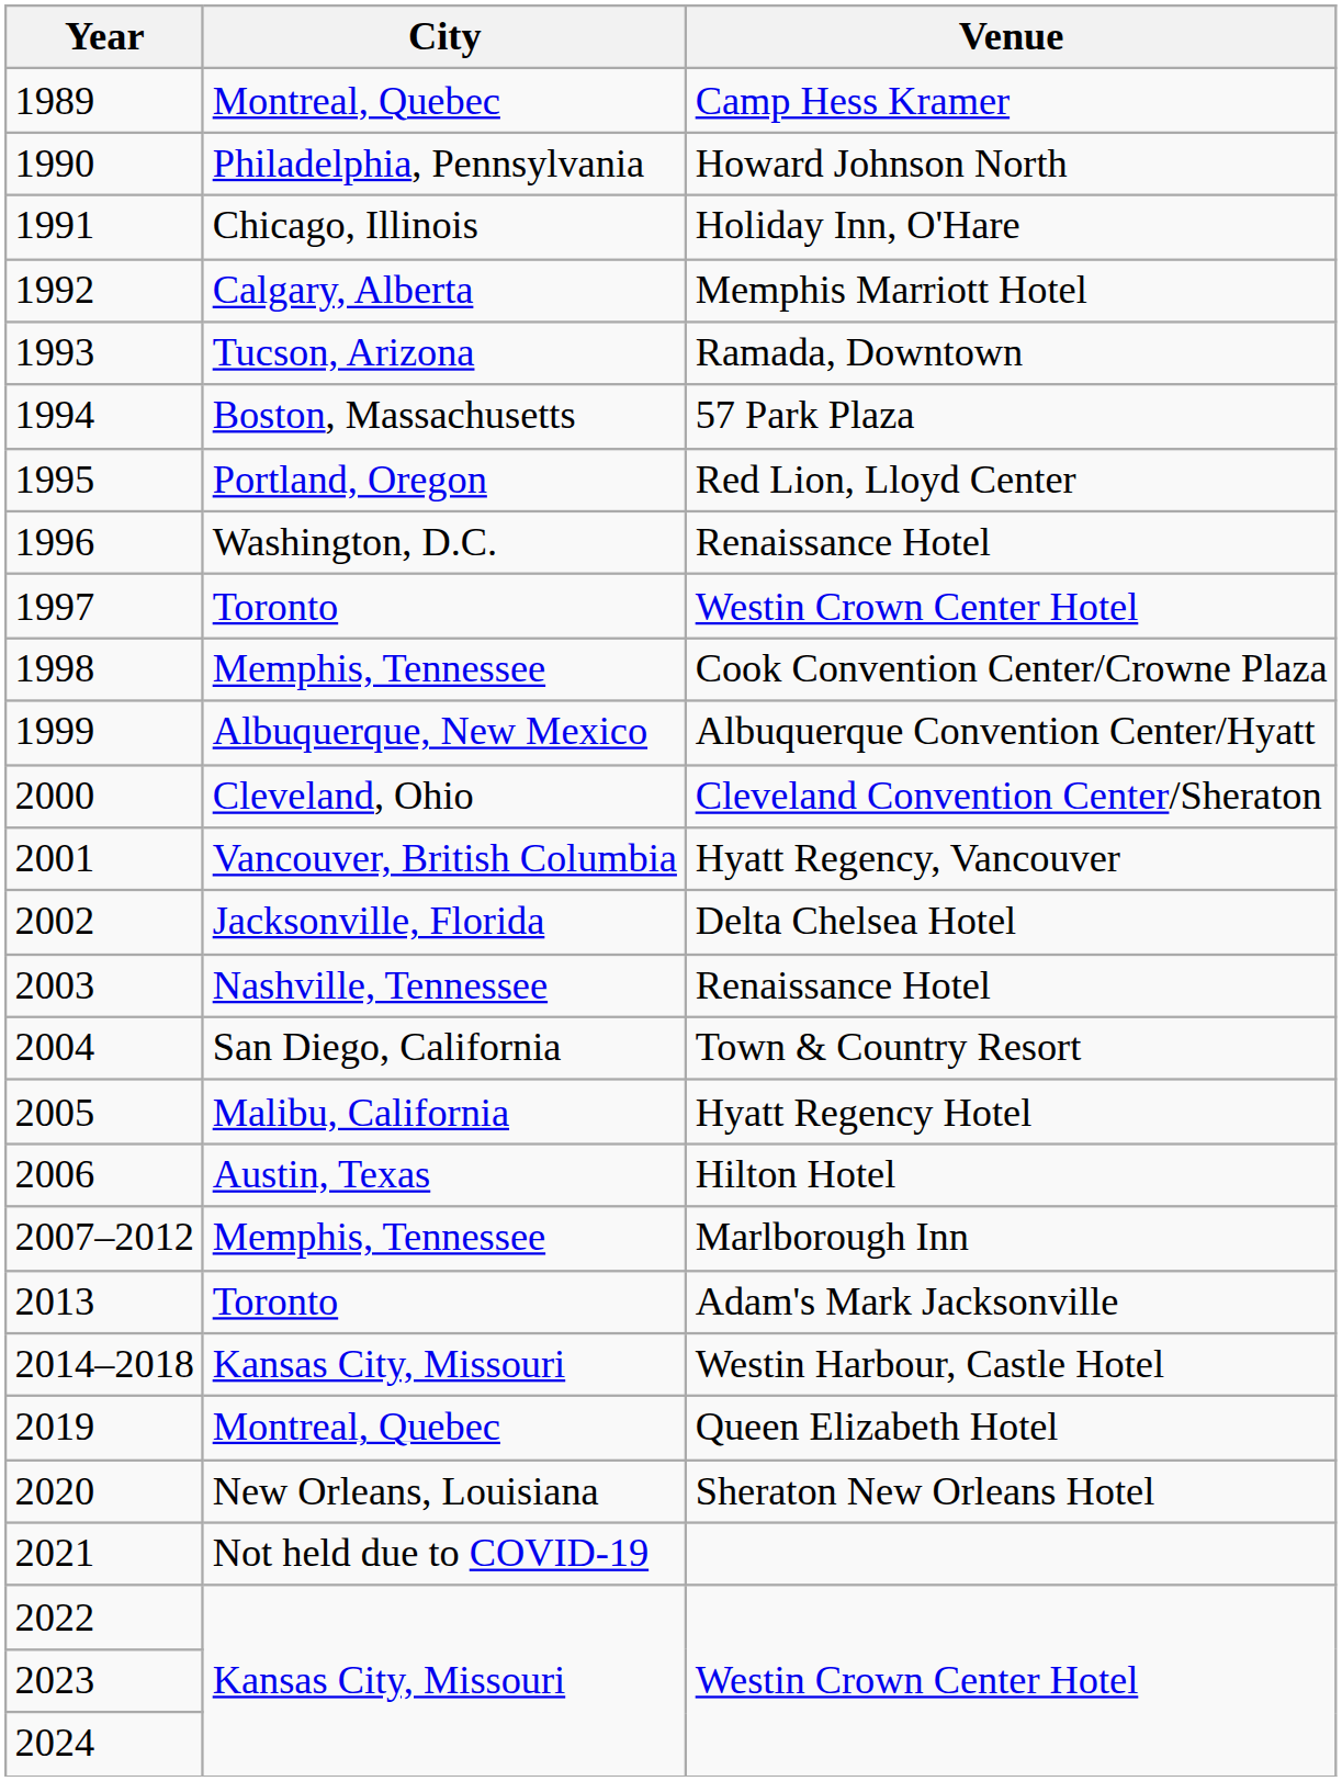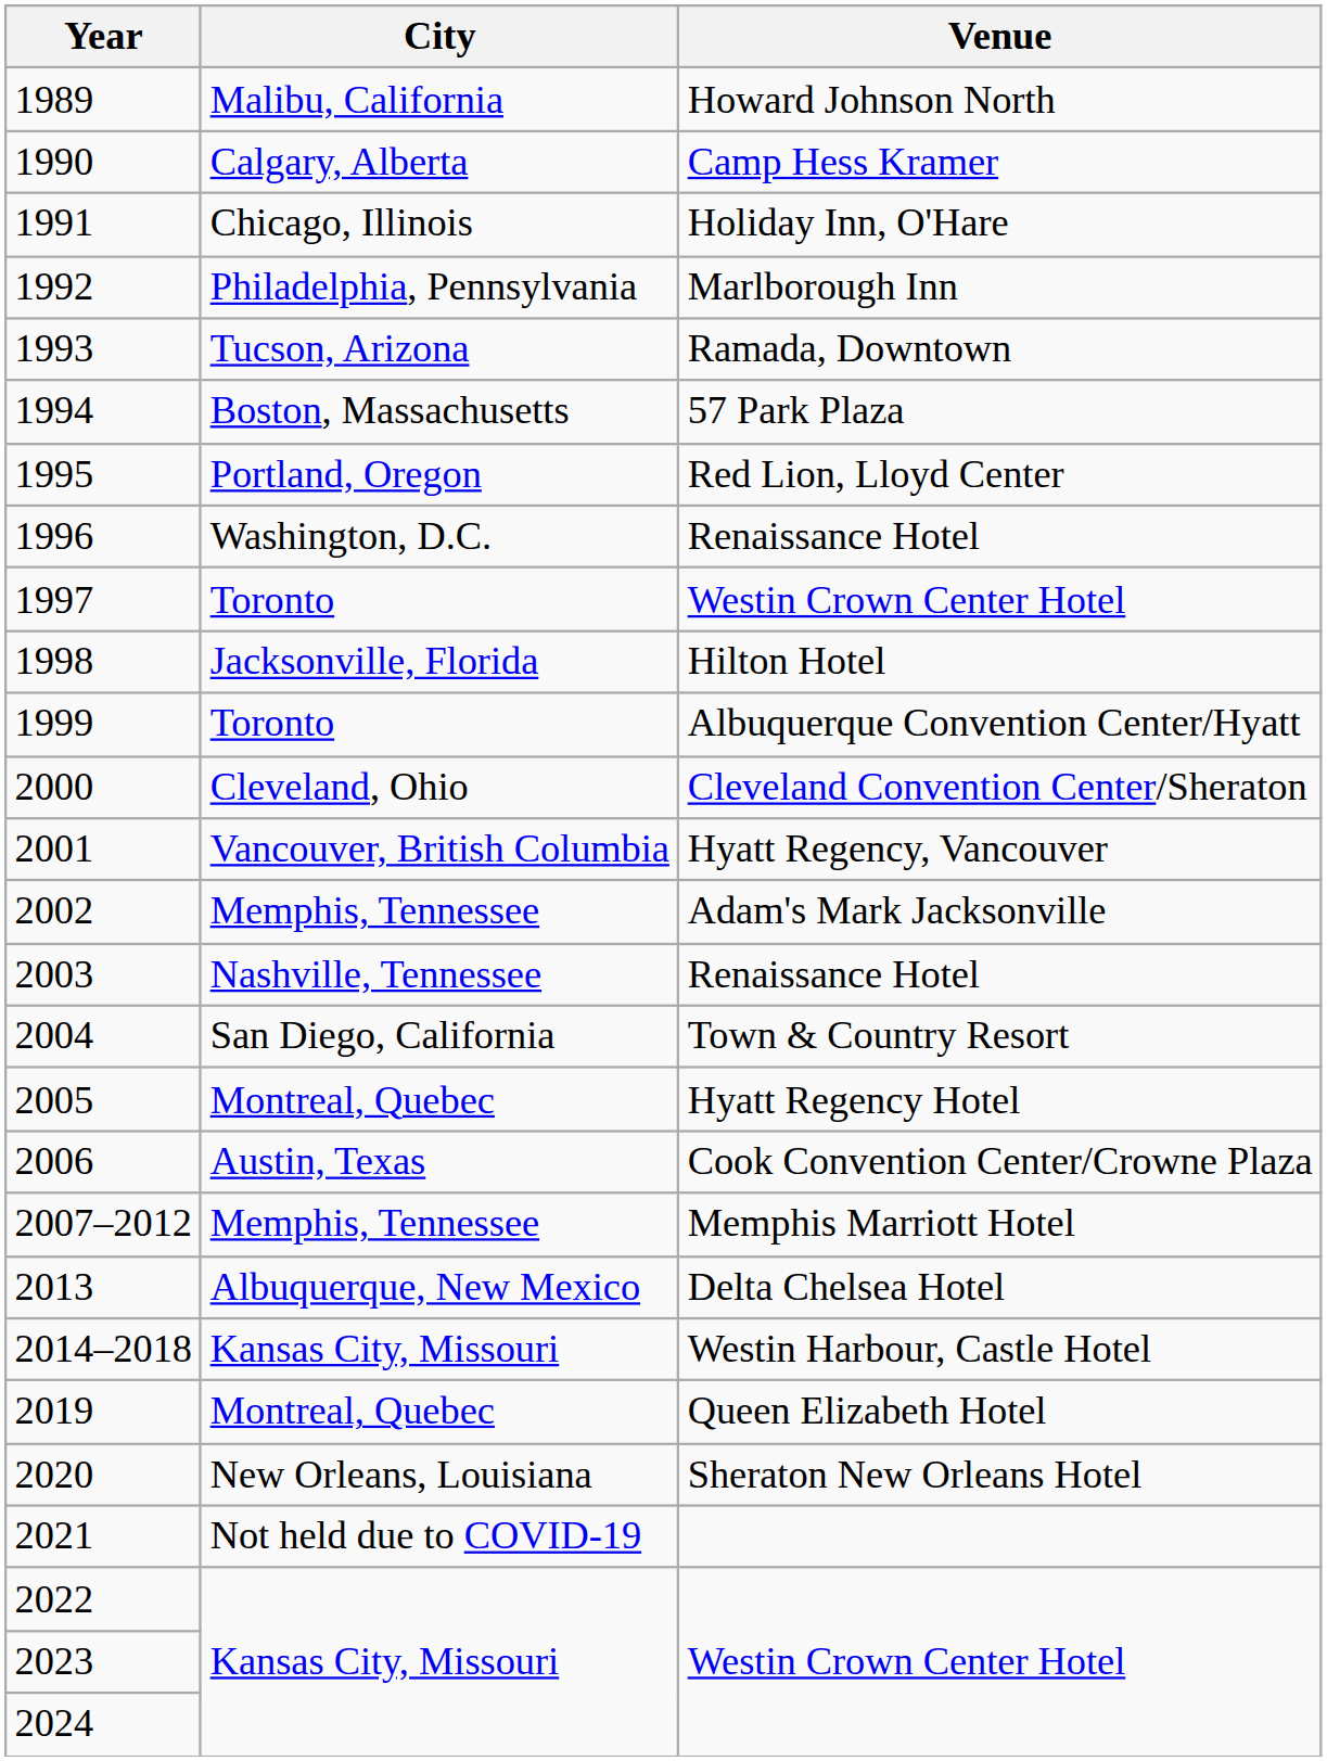 <table class="wikitable">
 <tr>
 <th>Year</th>
 <th>City</th>
 <th>Venue</th>
 </tr>
 <tr>
 <td>1989</td>
-<td><a href='#'>Montreal, Quebec</a></td>
-<td><a href='#'>Camp Hess Kramer</a></td>
+<td><a href='#'>Malibu, California</a></td>
+<td>Howard Johnson North</td>
 </tr>
 <tr>
 <td>1990</td>
-<td><a href='#'>Philadelphia</a>, Pennsylvania</td>
-<td>Howard Johnson North</td>
+<td><a href='#'>Calgary, Alberta</a></td>
+<td><a href='#'>Camp Hess Kramer</a></td>
 </tr>
 <tr>
 <td>1991</td>
 <td>Chicago, Illinois</td>
 <td>Holiday Inn, O'Hare</td>
 </tr>
 <tr>
 <td>1992</td>
-<td><a href='#'>Calgary, Alberta</a></td>
-<td>Memphis Marriott Hotel</td>
+<td><a href='#'>Philadelphia</a>, Pennsylvania</td>
+<td>Marlborough Inn</td>
 </tr>
 <tr>
 <td>1993</td>
 <td><a href='#'>Tucson, Arizona</a></td>
 <td>Ramada, Downtown</td>
 </tr>
 <tr>
 <td>1994</td>
 <td><a href='#'>Boston</a>, Massachusetts</td>
 <td>57 Park Plaza</td>
 </tr>
 <tr>
 <td>1995</td>
 <td><a href='#'>Portland, Oregon</a></td>
 <td>Red Lion, Lloyd Center</td>
 </tr>
 <tr>
 <td>1996</td>
 <td>Washington, D.C.</td>
 <td>Renaissance Hotel</td>
 </tr>
 <tr>
 <td>1997</td>
 <td><a href='#'>Toronto</a></td>
 <td><a href='#'>Westin Crown Center Hotel</a></td>
 </tr>
 <tr>
 <td>1998</td>
-<td><a href='#'>Memphis, Tennessee</a></td>
-<td>Cook Convention Center/Crowne Plaza</td>
+<td><a href='#'>Jacksonville, Florida</a></td>
+<td>Hilton Hotel</td>
 </tr>
 <tr>
 <td>1999</td>
-<td><a href='#'>Albuquerque, New Mexico</a></td>
+<td><a href='#'>Toronto</a></td>
 <td>Albuquerque Convention Center/Hyatt</td>
 </tr>
 <tr>
 <td>2000</td>
 <td><a href='#'>Cleveland</a>, Ohio</td>
 <td><a href='#'>Cleveland Convention Center</a>/Sheraton</td>
 </tr>
 <tr>
 <td>2001</td>
 <td><a href='#'>Vancouver, British Columbia</a></td>
 <td>Hyatt Regency, Vancouver</td>
 </tr>
 <tr>
 <td>2002</td>
-<td><a href='#'>Jacksonville, Florida</a></td>
-<td>Delta Chelsea Hotel</td>
+<td><a href='#'>Memphis, Tennessee</a></td>
+<td>Adam's Mark Jacksonville</td>
 </tr>
 <tr>
 <td>2003</td>
 <td><a href='#'>Nashville, Tennessee</a></td>
 <td>Renaissance Hotel</td>
 </tr>
 <tr>
 <td>2004</td>
 <td>San Diego, California</td>
 <td>Town & Country Resort</td>
 </tr>
 <tr>
 <td>2005</td>
-<td><a href='#'>Malibu, California</a></td>
+<td><a href='#'>Montreal, Quebec</a></td>
 <td>Hyatt Regency Hotel</td>
 </tr>
 <tr>
 <td>2006</td>
 <td><a href='#'>Austin, Texas</a></td>
-<td>Hilton Hotel</td>
+<td>Cook Convention Center/Crowne Plaza</td>
 </tr>
 <tr>
 <td>2007–2012</td>
 <td><a href='#'>Memphis, Tennessee</a></td>
-<td>Marlborough Inn</td>
+<td>Memphis Marriott Hotel</td>
 </tr>
 <tr>
 <td>2013</td>
-<td><a href='#'>Toronto</a></td>
-<td>Adam's Mark Jacksonville</td>
+<td><a href='#'>Albuquerque, New Mexico</a></td>
+<td>Delta Chelsea Hotel</td>
 </tr>
 <tr>
 <td>2014–2018</td>
 <td><a href='#'>Kansas City, Missouri</a></td>
 <td>Westin Harbour, Castle Hotel</td>
 </tr>
 <tr>
 <td>2019</td>
 <td><a href='#'>Montreal, Quebec</a></td>
 <td>Queen Elizabeth Hotel</td>
 </tr>
 <tr>
 <td>2020</td>
 <td>New Orleans, Louisiana</td>
 <td>Sheraton New Orleans Hotel</td>
 </tr>
 <tr>
 <td>2021</td>
 <td>Not held due to <a href='#'>COVID-19</a></td>
 <td></td>
 </tr>
 <tr>
 <td>2022</td>
 <td rowspan=3><a href='#'>Kansas City, Missouri</a></td>
 <td rowspan=3><a href='#'>Westin Crown Center Hotel</a></td>
 </tr>
 <tr>
 <td>2023</td>
 </tr>
 <tr>
 <td>2024</td>
 </tr>
 </table>
